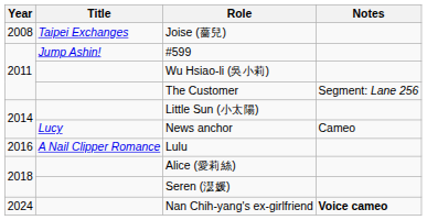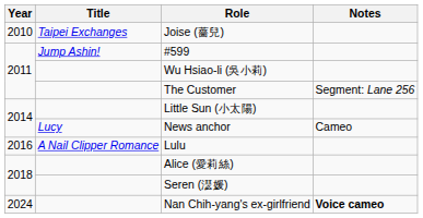 <table class="wikitable">
 <tr>
 <th>Year</th>
 <th>Title</th>
 <th>Role</th>
 <th>Notes</th>
 </tr>
 <tr>
-<td>2008</td>
+<td>2010</td>
 <td><em><a href='#'>Taipei Exchanges</a></em></td>
 <td>Joise (薔兒)</td>
 <td></td>
 </tr>
 <tr>
 <td rowspan="3">2011</td>
 <td><em><a href='#'>Jump Ashin!</a></em></td>
 <td>#599</td>
 <td></td>
 </tr>
 <tr>
 <td><em></em></td>
 <td>Wu Hsiao-li (吳小莉)</td>
 <td></td>
 </tr>
 <tr>
 <td><em></em></td>
 <td>The Customer</td>
 <td>Segment: <em>Lane 256</em></td>
 </tr>
 <tr>
 <td rowspan="2">2014</td>
 <td><em></em></td>
 <td>Little Sun (小太陽)</td>
 <td></td>
 </tr>
 <tr>
 <td><em><a href='#'>Lucy</a></em></td>
 <td>News anchor</td>
 <td>Cameo</td>
 </tr>
 <tr>
 <td>2016</td>
 <td><em><a href='#'>A Nail Clipper Romance</a></em></td>
 <td>Lulu</td>
 <td></td>
 </tr>
 <tr>
 <td rowspan="2">2018</td>
 <td><em></em></td>
 <td>Alice (愛莉絲)</td>
 <td></td>
 </tr>
 <tr>
 <td><em></em></td>
 <td>Seren (濏媛)</td>
 <td></td>
 </tr>
 <tr>
 <td>2024</td>
 <td><em></em></td>
 <td>Nan Chih-yang's ex-girlfriend</td>
 <td><strong>Voice cameo</strong></td>
 </tr>
 </table>
